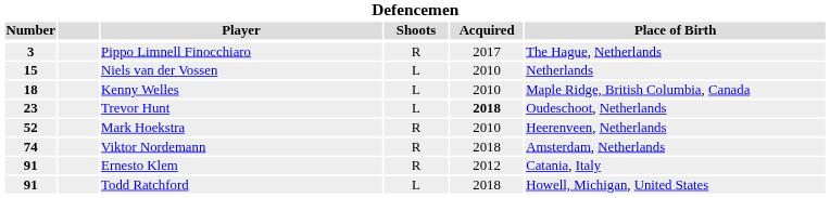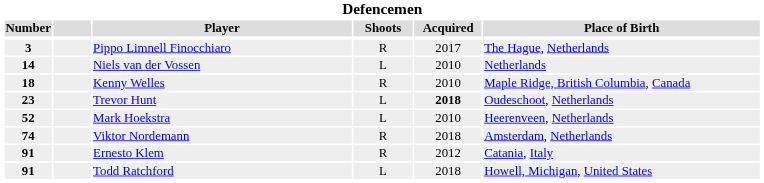 <table width=75%>
 <tr>
 <th colspan=7><big>Defencemen</big></th>
 </tr>
 <tr bgcolor="#dddddd">
 <th width=5%>Number</th>
 <th width=5%></th>
 <th !width=15%>Player</th>
 <th width=8%>Shoots</th>
 <th width=9%>Acquired</th>
 <th width=37%>Place of Birth</th>
 </tr>
 <tr>
 </tr>
 <tr bgcolor="#eeeeee">
 <td align=center><strong>3</strong></td>
 <td align=center></td>
 <td><a href='#'>Pippo Limnell Finocchiaro</a></td>
 <td align=center>R</td>
 <td align=center>2017</td>
 <td><a href='#'>The Hague</a>, <a href='#'>Netherlands</a></td>
 </tr>
 <tr bgcolor="#eeeeee">
-<td align=center><strong>15</strong></td>
+<td align=center><strong>14</strong></td>
 <td align=center></td>
 <td><a href='#'>Niels van der Vossen</a></td>
 <td align=center>L</td>
 <td align=center>2010</td>
 <td><a href='#'>Netherlands</a></td>
 </tr>
 <tr bgcolor="#eeeeee">
 <td align=center><strong>18</strong></td>
 <td align=center></td>
 <td><a href='#'>Kenny Welles</a></td>
-<td align=center>L</td>
+<td align=center>R</td>
 <td align=center>2010</td>
 <td><a href='#'>Maple Ridge, British Columbia</a>, <a href='#'>Canada</a></td>
 </tr>
 <tr bgcolor="#eeeeee">
 <td align=center><strong>23</strong></td>
 <td align=center></td>
 <td><a href='#'>Trevor Hunt</a></td>
 <td align=center>L</td>
 <td align=center><strong>2018</strong></td>
 <td><a href='#'>Oudeschoot</a>, <a href='#'>Netherlands</a></td>
 </tr>
 <tr bgcolor="#eeeeee">
 <td align=center><strong>52</strong></td>
 <td align=center></td>
 <td><a href='#'>Mark Hoekstra</a></td>
-<td align=center>R</td>
+<td align=center>L</td>
 <td align=center>2010</td>
 <td><a href='#'>Heerenveen</a>, <a href='#'>Netherlands</a></td>
 </tr>
 <tr bgcolor="#eeeeee">
 <td align=center><strong>74</strong></td>
 <td align=center></td>
 <td><a href='#'>Viktor Nordemann</a></td>
 <td align=center>R</td>
 <td align=center>2018</td>
 <td><a href='#'>Amsterdam</a>, <a href='#'>Netherlands</a></td>
 </tr>
 <tr bgcolor="#eeeeee">
 <td align=center><strong>91</strong></td>
 <td align=center></td>
 <td><a href='#'>Ernesto Klem</a></td>
 <td align=center>R</td>
 <td align=center>2012</td>
 <td><a href='#'>Catania</a>, <a href='#'>Italy</a></td>
 </tr>
 <tr bgcolor="#eeeeee">
 <td align=center><strong>91</strong></td>
 <td align=center></td>
 <td><a href='#'>Todd Ratchford</a></td>
 <td align=center>L</td>
 <td align=center>2018</td>
 <td><a href='#'>Howell, Michigan</a>, <a href='#'>United States</a></td>
 </tr>
 </table>
